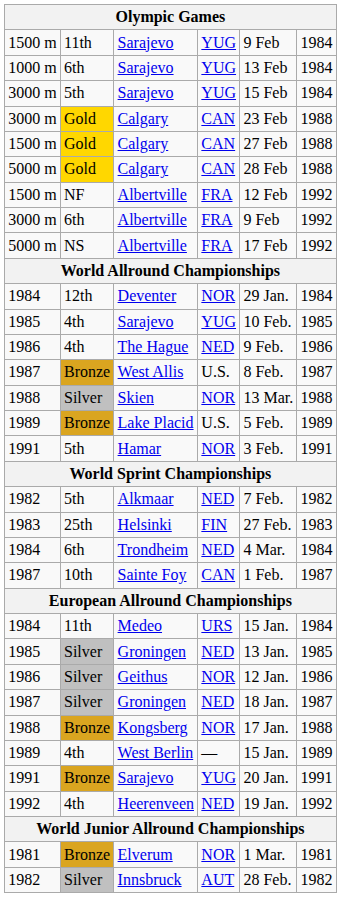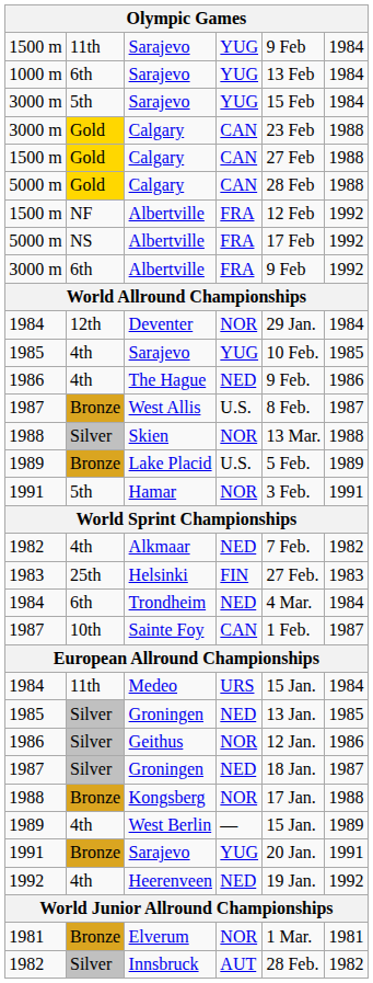 <table class="wikitable">
 <tr>
 <th colspan="6" bgcolor="#ffe4c4" align = "center">Olympic Games</th>
 </tr>
 <tr>
 <td align = "right">1500 m</td>
 <td>11th</td>
 <td><a href='#'>Sarajevo</a></td>
 <td><a href='#'>YUG</a></td>
 <td>9 Feb</td>
 <td>1984</td>
 </tr>
 <tr>
 <td align = "right">1000 m</td>
 <td>6th</td>
 <td><a href='#'>Sarajevo</a></td>
 <td><a href='#'>YUG</a></td>
 <td>13 Feb</td>
 <td>1984</td>
 </tr>
 <tr>
 <td align = "right">3000 m</td>
 <td>5th</td>
 <td><a href='#'>Sarajevo</a></td>
 <td><a href='#'>YUG</a></td>
 <td>15 Feb</td>
 <td>1984</td>
 </tr>
 <tr>
 <td align = "right">3000 m</td>
 <td bgcolor = "#ffd700">Gold</td>
 <td><a href='#'>Calgary</a></td>
 <td><a href='#'>CAN</a></td>
 <td>23 Feb</td>
 <td>1988</td>
 </tr>
 <tr>
 <td align = "right">1500 m</td>
 <td bgcolor = "#ffd700">Gold</td>
 <td><a href='#'>Calgary</a></td>
 <td><a href='#'>CAN</a></td>
 <td>27 Feb</td>
 <td>1988</td>
 </tr>
 <tr>
 <td align = "right">5000 m</td>
 <td bgcolor = "#ffd700">Gold</td>
 <td><a href='#'>Calgary</a></td>
 <td><a href='#'>CAN</a></td>
 <td>28 Feb</td>
 <td>1988</td>
 </tr>
 <tr>
 <td align = "right">1500 m</td>
 <td>NF</td>
 <td><a href='#'>Albertville</a></td>
 <td><a href='#'>FRA</a></td>
 <td>12 Feb</td>
 <td>1992</td>
 </tr>
 <tr>
+<td align = "right">5000 m</td>
+<td>NS</td>
+<td><a href='#'>Albertville</a></td>
+<td><a href='#'>FRA</a></td>
+<td>17 Feb</td>
+<td>1992</td>
+</tr>
+<tr>
 <td align = "right">3000 m</td>
 <td>6th</td>
 <td><a href='#'>Albertville</a></td>
 <td><a href='#'>FRA</a></td>
 <td>9 Feb</td>
-<td>1992</td>
-</tr>
-<tr>
-<td align = "right">5000 m</td>
-<td>NS</td>
-<td><a href='#'>Albertville</a></td>
-<td><a href='#'>FRA</a></td>
-<td>17 Feb</td>
 <td>1992</td>
 </tr>
 <tr>
 <th colspan="6" bgcolor="#ffe4c4" align = "center">World Allround Championships</th>
 </tr>
 <tr>
 <td>1984</td>
 <td>12th</td>
 <td><a href='#'>Deventer</a></td>
 <td><a href='#'>NOR</a></td>
 <td>29 Jan.</td>
 <td>1984</td>
 </tr>
 <tr>
 <td>1985</td>
 <td>4th</td>
 <td><a href='#'>Sarajevo</a></td>
 <td><a href='#'>YUG</a></td>
 <td>10 Feb.</td>
 <td>1985</td>
 </tr>
 <tr>
 <td>1986</td>
 <td>4th</td>
 <td><a href='#'>The Hague</a></td>
 <td><a href='#'>NED</a></td>
 <td>9 Feb.</td>
 <td>1986</td>
 </tr>
 <tr>
 <td>1987</td>
 <td bgcolor = "#daa520">Bronze</td>
 <td><a href='#'>West Allis</a></td>
 <td>U.S.</td>
 <td>8 Feb.</td>
 <td>1987</td>
 </tr>
 <tr>
 <td>1988</td>
 <td bgcolor = "#c0c0c0">Silver</td>
 <td><a href='#'>Skien</a></td>
 <td><a href='#'>NOR</a></td>
 <td>13 Mar.</td>
 <td>1988</td>
 </tr>
 <tr>
 <td>1989</td>
 <td bgcolor = "#daa520">Bronze</td>
 <td><a href='#'>Lake Placid</a></td>
 <td>U.S.</td>
 <td>5 Feb.</td>
 <td>1989</td>
 </tr>
 <tr>
 <td>1991</td>
 <td>5th</td>
 <td><a href='#'>Hamar</a></td>
 <td><a href='#'>NOR</a></td>
 <td>3 Feb.</td>
 <td>1991</td>
 </tr>
 <tr>
 <th colspan="6" bgcolor="#ffe4c4" align = "center">World Sprint Championships</th>
 </tr>
 <tr>
 <td>1982</td>
-<td>5th</td>
+<td>4th</td>
 <td><a href='#'>Alkmaar</a></td>
 <td><a href='#'>NED</a></td>
 <td>7 Feb.</td>
 <td>1982</td>
 </tr>
 <tr>
 <td>1983</td>
 <td>25th</td>
 <td><a href='#'>Helsinki</a></td>
 <td><a href='#'>FIN</a></td>
 <td>27 Feb.</td>
 <td>1983</td>
 </tr>
 <tr>
 <td>1984</td>
 <td>6th</td>
 <td><a href='#'>Trondheim</a></td>
 <td><a href='#'>NED</a></td>
 <td>4 Mar.</td>
 <td>1984</td>
 </tr>
 <tr>
 <td>1987</td>
 <td>10th</td>
 <td><a href='#'>Sainte Foy</a></td>
 <td><a href='#'>CAN</a></td>
 <td>1 Feb.</td>
 <td>1987</td>
 </tr>
 <tr>
 <th colspan="6" bgcolor="#ffe4c4" align = "center">European Allround Championships</th>
 </tr>
 <tr>
 <td>1984</td>
 <td>11th</td>
 <td><a href='#'>Medeo</a></td>
 <td><a href='#'>URS</a></td>
 <td>15 Jan.</td>
 <td>1984</td>
 </tr>
 <tr>
 <td>1985</td>
 <td bgcolor = "#c0c0c0">Silver</td>
 <td><a href='#'>Groningen</a></td>
 <td><a href='#'>NED</a></td>
 <td>13 Jan.</td>
 <td>1985</td>
 </tr>
 <tr>
 <td>1986</td>
 <td bgcolor = "#c0c0c0">Silver</td>
 <td><a href='#'>Geithus</a></td>
 <td><a href='#'>NOR</a></td>
 <td>12 Jan.</td>
 <td>1986</td>
 </tr>
 <tr>
 <td>1987</td>
 <td bgcolor = "#c0c0c0">Silver</td>
 <td><a href='#'>Groningen</a></td>
 <td><a href='#'>NED</a></td>
 <td>18 Jan.</td>
 <td>1987</td>
 </tr>
 <tr>
 <td>1988</td>
 <td bgcolor = "#daa520">Bronze</td>
 <td><a href='#'>Kongsberg</a></td>
 <td><a href='#'>NOR</a></td>
 <td>17 Jan.</td>
 <td>1988</td>
 </tr>
 <tr>
 <td>1989</td>
 <td>4th</td>
 <td><a href='#'>West Berlin</a></td>
 <td>—</td>
 <td>15 Jan.</td>
 <td>1989</td>
 </tr>
 <tr>
 <td>1991</td>
 <td bgcolor = "#daa520">Bronze</td>
 <td><a href='#'>Sarajevo</a></td>
 <td><a href='#'>YUG</a></td>
 <td>20 Jan.</td>
 <td>1991</td>
 </tr>
 <tr>
 <td>1992</td>
 <td>4th</td>
 <td><a href='#'>Heerenveen</a></td>
 <td><a href='#'>NED</a></td>
 <td>19 Jan.</td>
 <td>1992</td>
 </tr>
 <tr>
 <th colspan="6" bgcolor="#ffe4c4" align = "center">World Junior Allround Championships</th>
 </tr>
 <tr>
 <td>1981</td>
 <td bgcolor = "#daa520">Bronze</td>
 <td><a href='#'>Elverum</a></td>
 <td><a href='#'>NOR</a></td>
 <td>1 Mar.</td>
 <td>1981</td>
 </tr>
 <tr>
 <td>1982</td>
 <td bgcolor = "#c0c0c0">Silver</td>
 <td><a href='#'>Innsbruck</a></td>
 <td><a href='#'>AUT</a></td>
 <td>28 Feb.</td>
 <td>1982</td>
 </tr>
 </table>
